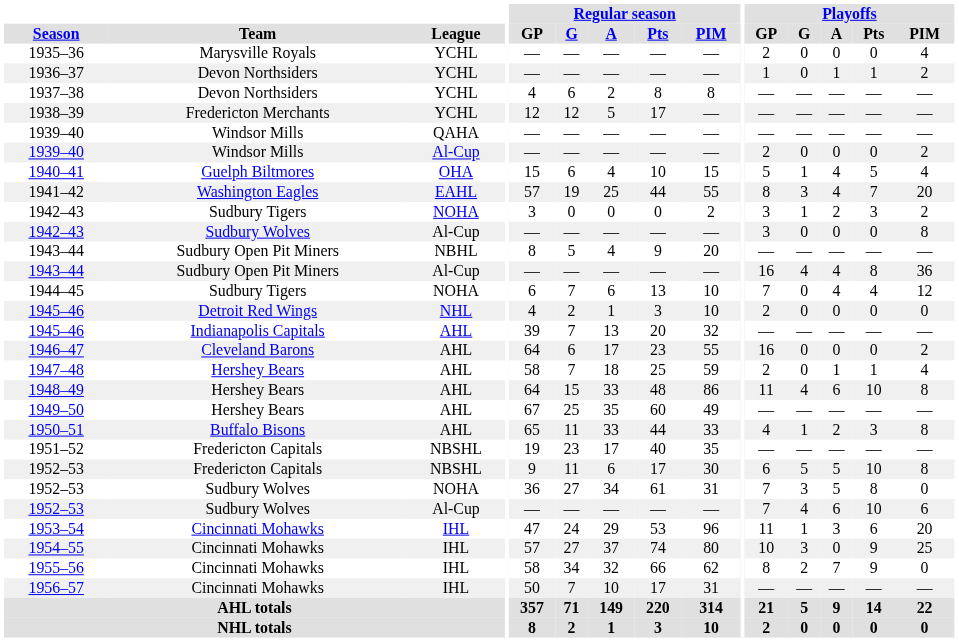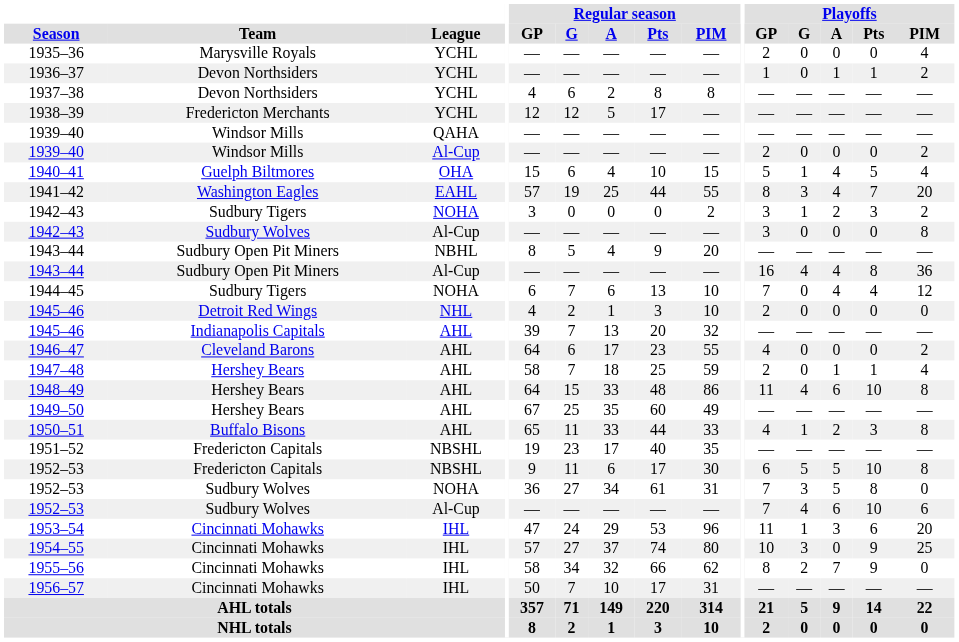 <table border="0" cellpadding="1" cellspacing="0" style="text-align:center; width:60em">
 <tr bgcolor="#e0e0e0">
 <th colspan="3" bgcolor="#ffffff"></th>
 <th rowspan="100" bgcolor="#ffffff"></th>
 <th colspan="5"><a href='#'>Regular season</a></th>
 <th rowspan="100" bgcolor="#ffffff"></th>
 <th colspan="5"><a href='#'>Playoffs</a></th>
 </tr>
 <tr bgcolor="#e0e0e0">
 <th><a href='#'>Season</a></th>
 <th>Team</th>
 <th>League</th>
 <th>GP</th>
 <th><a href='#'>G</a></th>
 <th><a href='#'>A</a></th>
 <th><a href='#'>Pts</a></th>
 <th><a href='#'>PIM</a></th>
 <th>GP</th>
 <th>G</th>
 <th>A</th>
 <th>Pts</th>
 <th>PIM</th>
 </tr>
 <tr>
 <td>1935–36</td>
 <td>Marysville Royals</td>
 <td>YCHL</td>
 <td>—</td>
 <td>—</td>
 <td>—</td>
 <td>—</td>
 <td>—</td>
 <td>2</td>
 <td>0</td>
 <td>0</td>
 <td>0</td>
 <td>4</td>
 </tr>
 <tr bgcolor="#f0f0f0">
 <td>1936–37</td>
 <td>Devon Northsiders</td>
 <td>YCHL</td>
 <td>—</td>
 <td>—</td>
 <td>—</td>
 <td>—</td>
 <td>—</td>
 <td>1</td>
 <td>0</td>
 <td>1</td>
 <td>1</td>
 <td>2</td>
 </tr>
 <tr>
 <td>1937–38</td>
 <td>Devon Northsiders</td>
 <td>YCHL</td>
 <td>4</td>
 <td>6</td>
 <td>2</td>
 <td>8</td>
 <td>8</td>
 <td>—</td>
 <td>—</td>
 <td>—</td>
 <td>—</td>
 <td>—</td>
 </tr>
 <tr bgcolor="#f0f0f0">
 <td>1938–39</td>
 <td>Fredericton Merchants</td>
 <td>YCHL</td>
 <td>12</td>
 <td>12</td>
 <td>5</td>
 <td>17</td>
 <td>—</td>
 <td>—</td>
 <td>—</td>
 <td>—</td>
 <td>—</td>
 <td>—</td>
 </tr>
 <tr>
 <td>1939–40</td>
 <td>Windsor Mills</td>
 <td>QAHA</td>
 <td>—</td>
 <td>—</td>
 <td>—</td>
 <td>—</td>
 <td>—</td>
 <td>—</td>
 <td>—</td>
 <td>—</td>
 <td>—</td>
 <td>—</td>
 </tr>
 <tr bgcolor="#f0f0f0">
 <td><a href='#'>1939–40</a></td>
 <td>Windsor Mills</td>
 <td><a href='#'>Al-Cup</a></td>
 <td>—</td>
 <td>—</td>
 <td>—</td>
 <td>—</td>
 <td>—</td>
 <td>2</td>
 <td>0</td>
 <td>0</td>
 <td>0</td>
 <td>2</td>
 </tr>
 <tr>
 <td><a href='#'>1940–41</a></td>
 <td><a href='#'>Guelph Biltmores</a></td>
 <td><a href='#'>OHA</a></td>
 <td>15</td>
 <td>6</td>
 <td>4</td>
 <td>10</td>
 <td>15</td>
 <td>5</td>
 <td>1</td>
 <td>4</td>
 <td>5</td>
 <td>4</td>
 </tr>
 <tr bgcolor="#f0f0f0">
 <td>1941–42</td>
 <td><a href='#'>Washington Eagles</a></td>
 <td><a href='#'>EAHL</a></td>
 <td>57</td>
 <td>19</td>
 <td>25</td>
 <td>44</td>
 <td>55</td>
 <td>8</td>
 <td>3</td>
 <td>4</td>
 <td>7</td>
 <td>20</td>
 </tr>
 <tr>
 <td>1942–43</td>
 <td>Sudbury Tigers</td>
 <td><a href='#'>NOHA</a></td>
 <td>3</td>
 <td>0</td>
 <td>0</td>
 <td>0</td>
 <td>2</td>
 <td>3</td>
 <td>1</td>
 <td>2</td>
 <td>3</td>
 <td>2</td>
 </tr>
 <tr bgcolor="#f0f0f0">
 <td><a href='#'>1942–43</a></td>
 <td><a href='#'>Sudbury Wolves</a></td>
 <td>Al-Cup</td>
 <td>—</td>
 <td>—</td>
 <td>—</td>
 <td>—</td>
 <td>—</td>
 <td>3</td>
 <td>0</td>
 <td>0</td>
 <td>0</td>
 <td>8</td>
 </tr>
 <tr>
 <td>1943–44</td>
 <td>Sudbury Open Pit Miners</td>
 <td>NBHL</td>
 <td>8</td>
 <td>5</td>
 <td>4</td>
 <td>9</td>
 <td>20</td>
 <td>—</td>
 <td>—</td>
 <td>—</td>
 <td>—</td>
 <td>—</td>
 </tr>
 <tr bgcolor="#f0f0f0">
 <td><a href='#'>1943–44</a></td>
 <td>Sudbury Open Pit Miners</td>
 <td>Al-Cup</td>
 <td>—</td>
 <td>—</td>
 <td>—</td>
 <td>—</td>
 <td>—</td>
 <td>16</td>
 <td>4</td>
 <td>4</td>
 <td>8</td>
 <td>36</td>
 </tr>
 <tr>
 <td>1944–45</td>
 <td>Sudbury Tigers</td>
 <td>NOHA</td>
 <td>6</td>
 <td>7</td>
 <td>6</td>
 <td>13</td>
 <td>10</td>
 <td>7</td>
 <td>0</td>
 <td>4</td>
 <td>4</td>
 <td>12</td>
 </tr>
 <tr bgcolor="#f0f0f0">
 <td><a href='#'>1945–46</a></td>
 <td><a href='#'>Detroit Red Wings</a></td>
 <td><a href='#'>NHL</a></td>
 <td>4</td>
 <td>2</td>
 <td>1</td>
 <td>3</td>
 <td>10</td>
 <td>2</td>
 <td>0</td>
 <td>0</td>
 <td>0</td>
 <td>0</td>
 </tr>
 <tr>
 <td><a href='#'>1945–46</a></td>
 <td><a href='#'>Indianapolis Capitals</a></td>
 <td><a href='#'>AHL</a></td>
 <td>39</td>
 <td>7</td>
 <td>13</td>
 <td>20</td>
 <td>32</td>
 <td>—</td>
 <td>—</td>
 <td>—</td>
 <td>—</td>
 <td>—</td>
 </tr>
 <tr bgcolor="#f0f0f0">
 <td><a href='#'>1946–47</a></td>
 <td><a href='#'>Cleveland Barons</a></td>
 <td>AHL</td>
 <td>64</td>
 <td>6</td>
 <td>17</td>
 <td>23</td>
 <td>55</td>
-<td>16</td>
+<td>4</td>
 <td>0</td>
 <td>0</td>
 <td>0</td>
 <td>2</td>
 </tr>
 <tr>
 <td><a href='#'>1947–48</a></td>
 <td><a href='#'>Hershey Bears</a></td>
 <td>AHL</td>
 <td>58</td>
 <td>7</td>
 <td>18</td>
 <td>25</td>
 <td>59</td>
 <td>2</td>
 <td>0</td>
 <td>1</td>
 <td>1</td>
 <td>4</td>
 </tr>
 <tr bgcolor="#f0f0f0">
 <td><a href='#'>1948–49</a></td>
 <td>Hershey Bears</td>
 <td>AHL</td>
 <td>64</td>
 <td>15</td>
 <td>33</td>
 <td>48</td>
 <td>86</td>
 <td>11</td>
 <td>4</td>
 <td>6</td>
 <td>10</td>
 <td>8</td>
 </tr>
 <tr>
 <td><a href='#'>1949–50</a></td>
 <td>Hershey Bears</td>
 <td>AHL</td>
 <td>67</td>
 <td>25</td>
 <td>35</td>
 <td>60</td>
 <td>49</td>
 <td>—</td>
 <td>—</td>
 <td>—</td>
 <td>—</td>
 <td>—</td>
 </tr>
 <tr bgcolor="#f0f0f0">
 <td><a href='#'>1950–51</a></td>
 <td><a href='#'>Buffalo Bisons</a></td>
 <td>AHL</td>
 <td>65</td>
 <td>11</td>
 <td>33</td>
 <td>44</td>
 <td>33</td>
 <td>4</td>
 <td>1</td>
 <td>2</td>
 <td>3</td>
 <td>8</td>
 </tr>
 <tr>
 <td>1951–52</td>
 <td>Fredericton Capitals</td>
 <td>NBSHL</td>
 <td>19</td>
 <td>23</td>
 <td>17</td>
 <td>40</td>
 <td>35</td>
 <td>—</td>
 <td>—</td>
 <td>—</td>
 <td>—</td>
 <td>—</td>
 </tr>
 <tr bgcolor="#f0f0f0">
 <td>1952–53</td>
 <td>Fredericton Capitals</td>
 <td>NBSHL</td>
 <td>9</td>
 <td>11</td>
 <td>6</td>
 <td>17</td>
 <td>30</td>
 <td>6</td>
 <td>5</td>
 <td>5</td>
 <td>10</td>
 <td>8</td>
 </tr>
 <tr>
 <td>1952–53</td>
 <td>Sudbury Wolves</td>
 <td>NOHA</td>
 <td>36</td>
 <td>27</td>
 <td>34</td>
 <td>61</td>
 <td>31</td>
 <td>7</td>
 <td>3</td>
 <td>5</td>
 <td>8</td>
 <td>0</td>
 </tr>
 <tr bgcolor="#f0f0f0">
 <td><a href='#'>1952–53</a></td>
 <td>Sudbury Wolves</td>
 <td>Al-Cup</td>
 <td>—</td>
 <td>—</td>
 <td>—</td>
 <td>—</td>
 <td>—</td>
 <td>7</td>
 <td>4</td>
 <td>6</td>
 <td>10</td>
 <td>6</td>
 </tr>
 <tr>
 <td><a href='#'>1953–54</a></td>
 <td><a href='#'>Cincinnati Mohawks</a></td>
 <td><a href='#'>IHL</a></td>
 <td>47</td>
 <td>24</td>
 <td>29</td>
 <td>53</td>
 <td>96</td>
 <td>11</td>
 <td>1</td>
 <td>3</td>
 <td>6</td>
 <td>20</td>
 </tr>
 <tr bgcolor="#f0f0f0">
 <td><a href='#'>1954–55</a></td>
 <td>Cincinnati Mohawks</td>
 <td>IHL</td>
 <td>57</td>
 <td>27</td>
 <td>37</td>
 <td>74</td>
 <td>80</td>
 <td>10</td>
 <td>3</td>
 <td>0</td>
 <td>9</td>
 <td>25</td>
 </tr>
 <tr>
 <td><a href='#'>1955–56</a></td>
 <td>Cincinnati Mohawks</td>
 <td>IHL</td>
 <td>58</td>
 <td>34</td>
 <td>32</td>
 <td>66</td>
 <td>62</td>
 <td>8</td>
 <td>2</td>
 <td>7</td>
 <td>9</td>
 <td>0</td>
 </tr>
 <tr bgcolor="#f0f0f0">
 <td><a href='#'>1956–57</a></td>
 <td>Cincinnati Mohawks</td>
 <td>IHL</td>
 <td>50</td>
 <td>7</td>
 <td>10</td>
 <td>17</td>
 <td>31</td>
 <td>—</td>
 <td>—</td>
 <td>—</td>
 <td>—</td>
 <td>—</td>
 </tr>
 <tr bgcolor="#e0e0e0">
 <th colspan="3">AHL totals</th>
 <th>357</th>
 <th>71</th>
 <th>149</th>
 <th>220</th>
 <th>314</th>
 <th>21</th>
 <th>5</th>
 <th>9</th>
 <th>14</th>
 <th>22</th>
 </tr>
 <tr bgcolor="#e0e0e0">
 <th colspan="3">NHL totals</th>
 <th>8</th>
 <th>2</th>
 <th>1</th>
 <th>3</th>
 <th>10</th>
 <th>2</th>
 <th>0</th>
 <th>0</th>
 <th>0</th>
 <th>0</th>
 </tr>
 </table>
